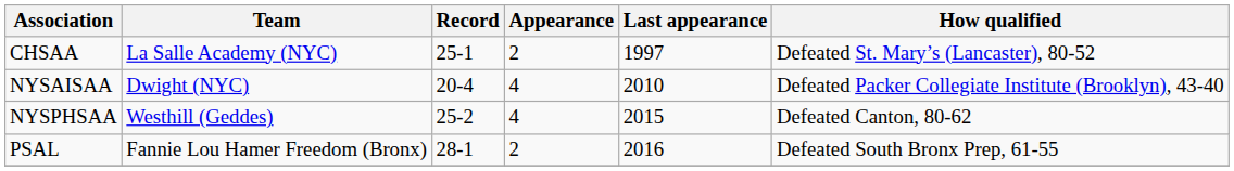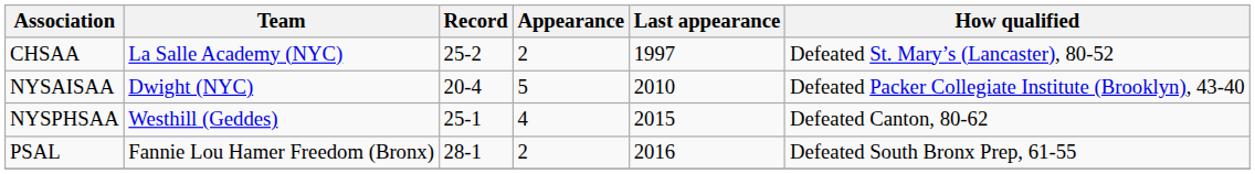 <table class="wikitable sortable" style="text-align:left;">
 <tr>
 <th>Association</th>
 <th>Team</th>
 <th>Record</th>
 <th data-sort-type="number">Appearance</th>
 <th>Last appearance</th>
 <th>How qualified</th>
 </tr>
 <tr>
 <td>CHSAA</td>
 <td><a href='#'>La Salle Academy (NYC)</a></td>
-<td>25-1</td>
+<td>25-2</td>
 <td>2</td>
 <td>1997</td>
 <td>Defeated <a href='#'>St. Mary’s (Lancaster)</a>, 80-52</td>
 </tr>
 <tr>
 <td>NYSAISAA</td>
 <td><a href='#'>Dwight (NYC)</a></td>
 <td>20-4</td>
-<td>4</td>
+<td>5</td>
 <td>2010</td>
 <td>Defeated <a href='#'>Packer Collegiate Institute (Brooklyn)</a>, 43-40</td>
 </tr>
 <tr>
 <td>NYSPHSAA</td>
 <td><a href='#'>Westhill (Geddes)</a></td>
-<td>25-2</td>
+<td>25-1</td>
 <td>4</td>
 <td>2015</td>
 <td>Defeated Canton, 80-62</td>
 </tr>
 <tr>
 <td>PSAL</td>
 <td>Fannie Lou Hamer Freedom (Bronx)</td>
 <td>28-1</td>
 <td>2</td>
 <td>2016</td>
 <td>Defeated South Bronx Prep, 61-55</td>
 </tr>
 <tr>
 </tr>
 </table>
